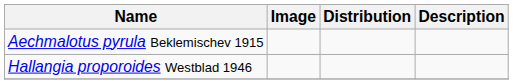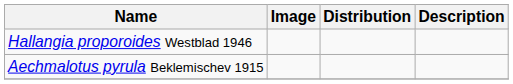 <table class="wikitable sortable" style="text-align:left;">
 <tr>
 <th scope="col">Name</th>
 <th scope="col">Image</th>
 <th scope="col">Distribution</th>
 <th scope="col">Description</th>
 </tr>
 <tr>
-<td scope="row" align="left"><em><a href='#'>Aechmalotus pyrula</a></em> <small>Beklemischev 1915</small></td>
+<td scope="row" align="left"><em><a href='#'>Hallangia proporoides</a></em> <small>Westblad 1946</small></td>
 <td></td>
 <td></td>
 <td></td>
 </tr>
 <tr>
-<td scope="row" align="left"><em><a href='#'>Hallangia proporoides</a></em> <small>Westblad 1946</small></td>
+<td scope="row" align="left"><em><a href='#'>Aechmalotus pyrula</a></em> <small>Beklemischev 1915</small></td>
 <td></td>
 <td></td>
 <td></td>
 </tr>
 <tr>
 </tr>
 </table>
